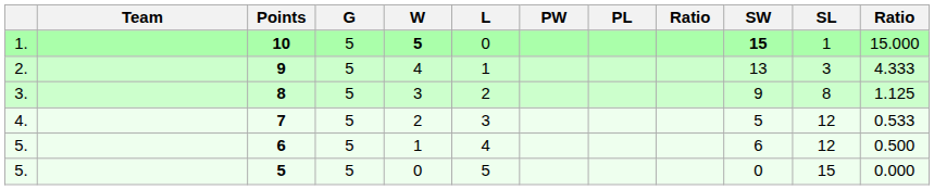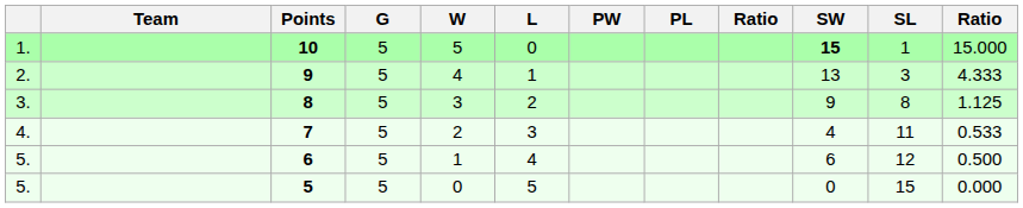 <table class=wikitable style="text-align:center">
 <tr style="background: #DCDCDC">
 <th width="25"></th>
 <th width="200">Team</th>
 <th width="60">Points</th>
 <th width="60">G</th>
 <th width="60">W</th>
 <th width="60">L</th>
 <th width="60">PW</th>
 <th width="60">PL</th>
 <th width="60">Ratio</th>
 <th width="60">SW</th>
 <th width="60">SL</th>
 <th width="60">Ratio</th>
 </tr>
 <tr style="background: #AAFFAA">
 <td>1.</td>
 <td align=left></td>
 <td><strong>10</strong></td>
 <td>5</td>
-<td><strong>5</strong></td>
+<td>5</td>
 <td>0</td>
 <td></td>
 <td></td>
 <td></td>
 <td><strong>15</strong></td>
 <td>1</td>
 <td>15.000</td>
 </tr>
 <tr style="background: #CCFFCC">
 <td>2.</td>
 <td align=left></td>
 <td><strong>9</strong></td>
 <td>5</td>
 <td>4</td>
 <td>1</td>
 <td></td>
 <td></td>
 <td></td>
 <td>13</td>
 <td>3</td>
 <td>4.333</td>
 </tr>
 <tr style="background: #CCFFCC">
 <td>3.</td>
 <td align=left></td>
 <td><strong>8</strong></td>
 <td>5</td>
 <td>3</td>
 <td>2</td>
 <td></td>
 <td></td>
 <td></td>
 <td>9</td>
 <td>8</td>
 <td>1.125</td>
 </tr>
 <tr style="background: #EEFFEE">
 <td>4.</td>
 <td align=left></td>
 <td><strong>7</strong></td>
 <td>5</td>
 <td>2</td>
 <td>3</td>
 <td></td>
 <td></td>
 <td></td>
-<td>5</td>
-<td>12</td>
+<td>4</td>
+<td>11</td>
 <td>0.533</td>
 </tr>
 <tr style="background: #EEFFEE">
 <td>5.</td>
 <td align=left></td>
 <td><strong>6</strong></td>
 <td>5</td>
 <td>1</td>
 <td>4</td>
 <td></td>
 <td></td>
 <td></td>
 <td>6</td>
 <td>12</td>
 <td>0.500</td>
 </tr>
 <tr style="background: #EEFFEE">
 <td>5.</td>
 <td align=left></td>
 <td><strong>5</strong></td>
 <td>5</td>
 <td>0</td>
 <td>5</td>
 <td></td>
 <td></td>
 <td></td>
 <td>0</td>
 <td>15</td>
 <td>0.000</td>
 </tr>
 </table>
